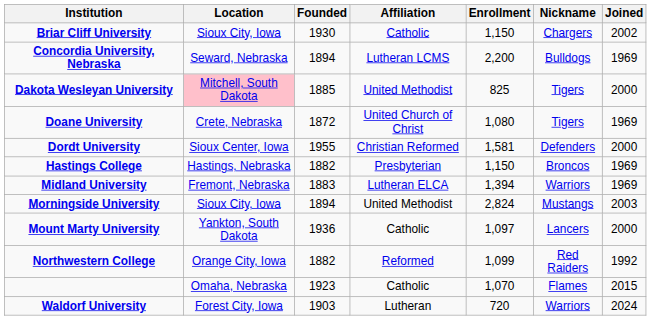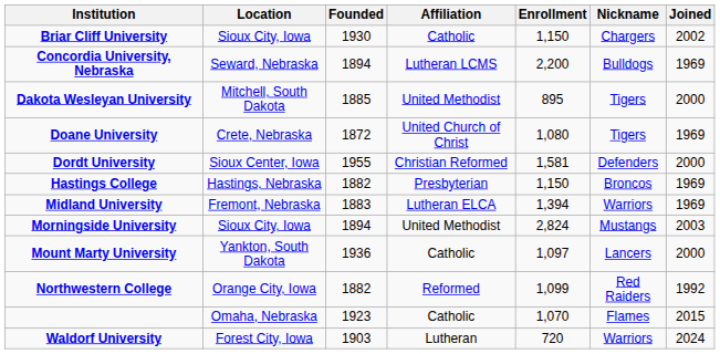 <table class="wikitable sortable" style="text-align:center">
 <tr>
 <th>Institution</th>
 <th>Location</th>
 <th>Founded</th>
 <th>Affiliation</th>
 <th>Enrollment</th>
 <th>Nickname</th>
 <th>Joined</th>
 </tr>
 <tr>
 <td><strong><a href='#'>Briar Cliff University</a></strong></td>
 <td><a href='#'>Sioux City, Iowa</a></td>
 <td>1930</td>
 <td><a href='#'>Catholic</a><br></td>
 <td>1,150</td>
 <td><a href='#'>Chargers</a></td>
 <td>2002</td>
 </tr>
 <tr>
 <td><strong><a href='#'>Concordia University, Nebraska</a></strong></td>
 <td><a href='#'>Seward, Nebraska</a></td>
 <td>1894</td>
 <td><a href='#'>Lutheran LCMS</a></td>
 <td>2,200</td>
 <td><a href='#'>Bulldogs</a></td>
 <td>1969</td>
 </tr>
 <tr>
 <td nowrap><strong><a href='#'>Dakota Wesleyan University</a></strong></td>
-<td style="background: pink;"><a href='#'>Mitchell, South Dakota</a></td>
+<td><a href='#'>Mitchell, South Dakota</a></td>
 <td>1885</td>
 <td><a href='#'>United Methodist</a></td>
-<td>825</td>
+<td>895</td>
 <td><a href='#'>Tigers</a></td>
 <td>2000</td>
 </tr>
 <tr>
 <td><strong><a href='#'>Doane University</a></strong></td>
 <td><a href='#'>Crete, Nebraska</a></td>
 <td>1872</td>
 <td><a href='#'>United Church of Christ</a></td>
 <td>1,080</td>
 <td><a href='#'>Tigers</a></td>
 <td>1969</td>
 </tr>
 <tr>
 <td><strong><a href='#'>Dordt University</a></strong></td>
 <td><a href='#'>Sioux Center, Iowa</a></td>
 <td>1955</td>
 <td><a href='#'>Christian Reformed</a></td>
 <td>1,581</td>
 <td><a href='#'>Defenders</a></td>
 <td>2000</td>
 </tr>
 <tr>
 <td><strong><a href='#'>Hastings College</a></strong></td>
 <td><a href='#'>Hastings, Nebraska</a></td>
 <td>1882</td>
 <td><a href='#'>Presbyterian</a><br></td>
 <td>1,150</td>
 <td><a href='#'>Broncos</a></td>
 <td>1969</td>
 </tr>
 <tr>
 <td><strong><a href='#'>Midland University</a></strong></td>
 <td><a href='#'>Fremont, Nebraska</a></td>
 <td>1883</td>
 <td><a href='#'>Lutheran ELCA</a></td>
 <td>1,394</td>
 <td><a href='#'>Warriors</a></td>
 <td>1969</td>
 </tr>
 <tr>
 <td><strong><a href='#'>Morningside University</a></strong></td>
 <td><a href='#'>Sioux City, Iowa</a></td>
 <td>1894</td>
 <td>United Methodist</td>
 <td>2,824</td>
 <td><a href='#'>Mustangs</a></td>
 <td>2003</td>
 </tr>
 <tr>
 <td><strong><a href='#'>Mount Marty University</a></strong></td>
 <td><a href='#'>Yankton, South Dakota</a></td>
 <td>1936</td>
 <td>Catholic<br></td>
 <td>1,097</td>
 <td><a href='#'>Lancers</a></td>
 <td>2000</td>
 </tr>
 <tr>
 <td><strong><a href='#'>Northwestern College</a></strong></td>
 <td><a href='#'>Orange City, Iowa</a></td>
 <td>1882</td>
 <td><a href='#'>Reformed</a></td>
 <td>1,099</td>
 <td><a href='#'>Red Raiders</a></td>
 <td>1992</td>
 </tr>
 <tr>
 <td></td>
 <td><a href='#'>Omaha, Nebraska</a></td>
 <td>1923</td>
 <td>Catholic<br></td>
 <td>1,070</td>
 <td><a href='#'>Flames</a></td>
 <td>2015</td>
 </tr>
 <tr>
 <td><strong><a href='#'>Waldorf University</a></strong></td>
 <td><a href='#'>Forest City, Iowa</a></td>
 <td>1903</td>
 <td>Lutheran</td>
 <td>720</td>
 <td><a href='#'>Warriors</a></td>
 <td>2024</td>
 </tr>
 </table>
